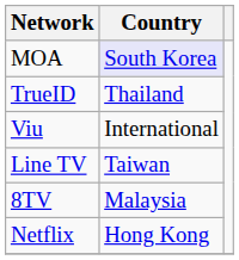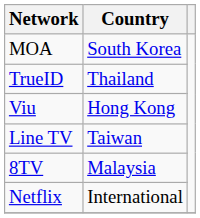 <table class="wikitable">
 <tr>
 <th>Network</th>
 <th>Country</th>
 <th></th>
 </tr>
 <tr>
 <td>MOA</td>
-<td style="background: lavender;"> <a href='#'>South Korea</a></td>
+<td> <a href='#'>South Korea</a></td>
 <td rowspan="6"></td>
 </tr>
 <tr>
 <td><a href='#'>TrueID</a></td>
 <td> <a href='#'>Thailand</a></td>
 </tr>
 <tr>
 <td><a href='#'>Viu</a></td>
-<td>International</td>
+<td><a href='#'>Hong Kong</a></td>
 </tr>
 <tr>
 <td><a href='#'>Line TV</a></td>
 <td><a href='#'>Taiwan</a></td>
 </tr>
 <tr>
 <td><a href='#'>8TV</a></td>
 <td><a href='#'>Malaysia</a></td>
 </tr>
 <tr>
 <td><a href='#'>Netflix</a></td>
-<td><a href='#'>Hong Kong</a></td>
+<td>International</td>
 </tr>
 <tr>
 </tr>
 </table>
